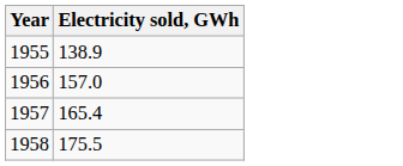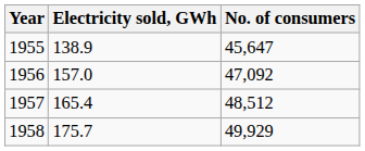 <table class="wikitable">
 <tr>
 <th>Year</th>
 <th>Electricity  sold, GWh</th>
+<th>No.  of consumers</th>
 </tr>
 <tr>
 <td>1955</td>
 <td>138.9</td>
+<td>45,647</td>
 </tr>
 <tr>
 <td>1956</td>
 <td>157.0</td>
+<td>47,092</td>
 </tr>
 <tr>
 <td>1957</td>
 <td>165.4</td>
+<td>48,512</td>
 </tr>
 <tr>
 <td>1958</td>
-<td>175.5</td>
+<td>175.7</td>
+<td>49,929</td>
 </tr>
 </table>
